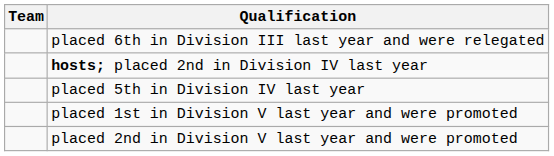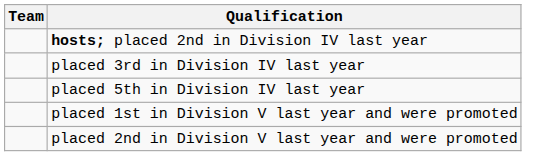 <table class="wikitable">
 <tr>
 <th>Team</th>
 <th>Qualification</th>
 </tr>
 <tr>
 <td></td>
-<td>placed 6th in Division III last year and were relegated</td>
+<td><strong>hosts;</strong> placed 2nd in Division IV last year</td>
 </tr>
 <tr>
 <td></td>
-<td><strong>hosts;</strong> placed 2nd in Division IV last year</td>
+<td>placed 3rd in Division IV last year</td>
 </tr>
 <tr>
 <td></td>
 <td>placed 5th in Division IV last year</td>
 </tr>
 <tr>
 <td></td>
 <td>placed 1st in Division V last year and were promoted</td>
 </tr>
 <tr>
 <td></td>
 <td>placed 2nd in Division V last year and were promoted</td>
 </tr>
 </table>
